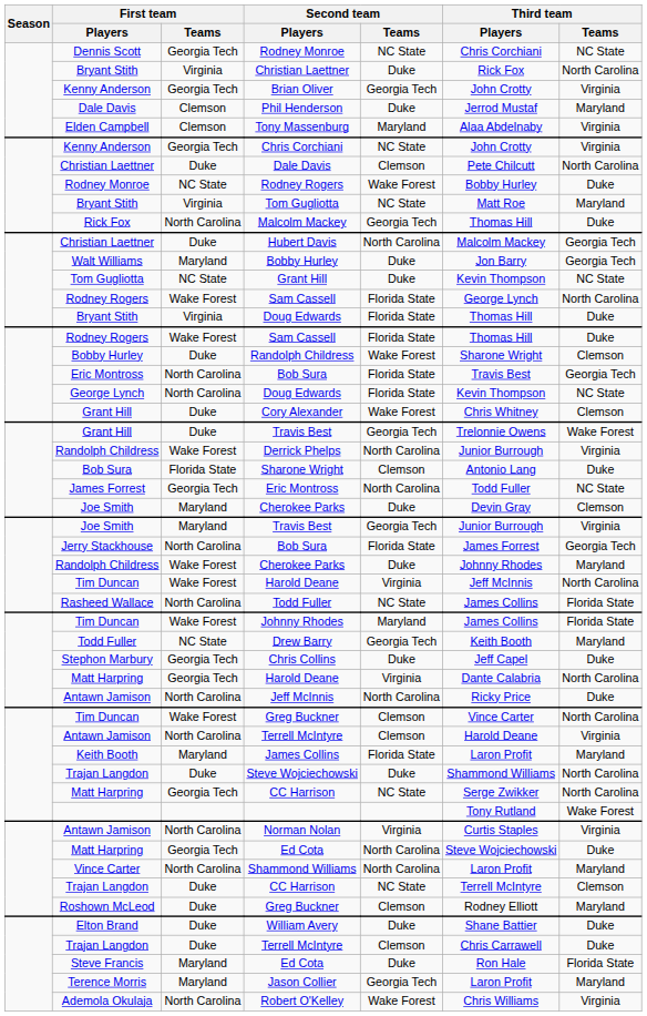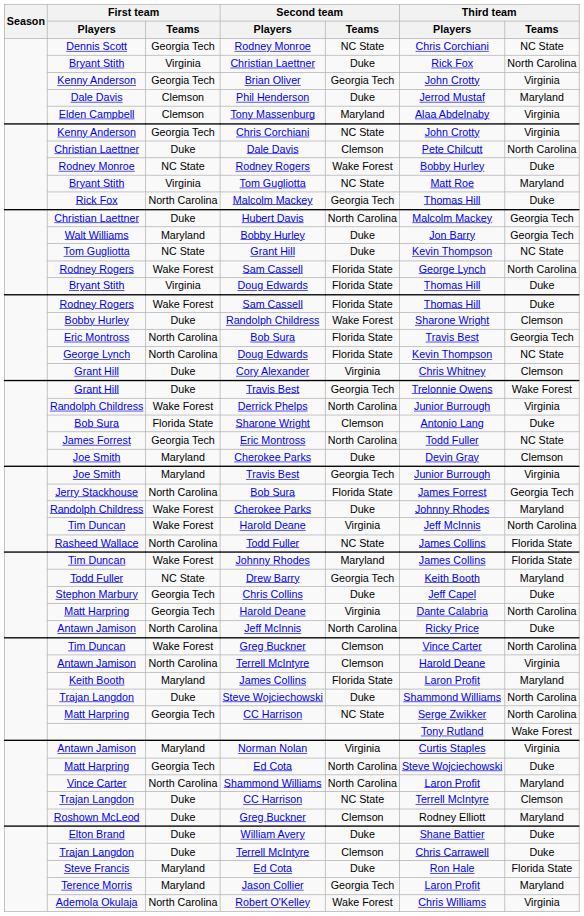 <table class="wikitable" style="text-align:center">
 <tr>
 <th rowspan=2>Season</th>
 <th colspan=2>First team</th>
 <th colspan=2>Second team</th>
 <th colspan=2>Third team</th>
 </tr>
 <tr>
 <th>Players</th>
 <th>Teams</th>
 <th>Players</th>
 <th>Teams</th>
 <th>Players</th>
 <th>Teams</th>
 </tr>
 <tr>
 <td rowspan=5></td>
 <td><a href='#'>Dennis Scott</a></td>
 <td>Georgia Tech</td>
 <td><a href='#'>Rodney Monroe</a></td>
 <td>NC State</td>
 <td><a href='#'>Chris Corchiani</a></td>
 <td>NC State</td>
 </tr>
 <tr>
 <td><a href='#'>Bryant Stith</a></td>
 <td>Virginia</td>
 <td><a href='#'>Christian Laettner</a></td>
 <td>Duke</td>
 <td><a href='#'>Rick Fox</a></td>
 <td>North Carolina</td>
 </tr>
 <tr>
 <td><a href='#'>Kenny Anderson</a></td>
 <td>Georgia Tech</td>
 <td><a href='#'>Brian Oliver</a></td>
 <td>Georgia Tech</td>
 <td><a href='#'>John Crotty</a></td>
 <td>Virginia</td>
 </tr>
 <tr>
 <td><a href='#'>Dale Davis</a></td>
 <td>Clemson</td>
 <td><a href='#'>Phil Henderson</a></td>
 <td>Duke</td>
 <td><a href='#'>Jerrod Mustaf</a></td>
 <td>Maryland</td>
 </tr>
 <tr>
 <td><a href='#'>Elden Campbell</a></td>
 <td>Clemson</td>
 <td><a href='#'>Tony Massenburg</a></td>
 <td>Maryland</td>
 <td><a href='#'>Alaa Abdelnaby</a></td>
 <td>Virginia</td>
 </tr>
 <tr style="border-top:2px solid black">
 <td rowspan=5></td>
 <td><a href='#'>Kenny Anderson</a></td>
 <td>Georgia Tech</td>
 <td><a href='#'>Chris Corchiani</a></td>
 <td>NC State</td>
 <td><a href='#'>John Crotty</a></td>
 <td>Virginia</td>
 </tr>
 <tr>
 <td><a href='#'>Christian Laettner</a></td>
 <td>Duke</td>
 <td><a href='#'>Dale Davis</a></td>
 <td>Clemson</td>
 <td><a href='#'>Pete Chilcutt</a></td>
 <td>North Carolina</td>
 </tr>
 <tr>
 <td><a href='#'>Rodney Monroe</a></td>
 <td>NC State</td>
 <td><a href='#'>Rodney Rogers</a></td>
 <td>Wake Forest</td>
 <td><a href='#'>Bobby Hurley</a></td>
 <td>Duke</td>
 </tr>
 <tr>
 <td><a href='#'>Bryant Stith</a></td>
 <td>Virginia</td>
 <td><a href='#'>Tom Gugliotta</a></td>
 <td>NC State</td>
 <td><a href='#'>Matt Roe</a></td>
 <td>Maryland</td>
 </tr>
 <tr>
 <td><a href='#'>Rick Fox</a></td>
 <td>North Carolina</td>
 <td><a href='#'>Malcolm Mackey</a></td>
 <td>Georgia Tech</td>
 <td><a href='#'>Thomas Hill</a></td>
 <td>Duke</td>
 </tr>
 <tr style="border-top:2px solid black">
 <td rowspan=5></td>
 <td><a href='#'>Christian Laettner</a></td>
 <td>Duke</td>
 <td><a href='#'>Hubert Davis</a></td>
 <td>North Carolina</td>
 <td><a href='#'>Malcolm Mackey</a></td>
 <td>Georgia Tech</td>
 </tr>
 <tr>
 <td><a href='#'>Walt Williams</a></td>
 <td>Maryland</td>
 <td><a href='#'>Bobby Hurley</a></td>
 <td>Duke</td>
 <td><a href='#'>Jon Barry</a></td>
 <td>Georgia Tech</td>
 </tr>
 <tr>
 <td><a href='#'>Tom Gugliotta</a></td>
 <td>NC State</td>
 <td><a href='#'>Grant Hill</a></td>
 <td>Duke</td>
 <td><a href='#'>Kevin Thompson</a></td>
 <td>NC State</td>
 </tr>
 <tr>
 <td><a href='#'>Rodney Rogers</a></td>
 <td>Wake Forest</td>
 <td><a href='#'>Sam Cassell</a></td>
 <td>Florida State</td>
 <td><a href='#'>George Lynch</a></td>
 <td>North Carolina</td>
 </tr>
 <tr>
 <td><a href='#'>Bryant Stith</a></td>
 <td>Virginia</td>
 <td><a href='#'>Doug Edwards</a></td>
 <td>Florida State</td>
 <td><a href='#'>Thomas Hill</a></td>
 <td>Duke</td>
 </tr>
 <tr style="border-top:2px solid black">
 <td rowspan=5></td>
 <td><a href='#'>Rodney Rogers</a></td>
 <td>Wake Forest</td>
 <td><a href='#'>Sam Cassell</a></td>
 <td>Florida State</td>
 <td><a href='#'>Thomas Hill</a></td>
 <td>Duke</td>
 </tr>
 <tr>
 <td><a href='#'>Bobby Hurley</a></td>
 <td>Duke</td>
 <td><a href='#'>Randolph Childress</a></td>
 <td>Wake Forest</td>
 <td><a href='#'>Sharone Wright</a></td>
 <td>Clemson</td>
 </tr>
 <tr>
 <td><a href='#'>Eric Montross</a></td>
 <td>North Carolina</td>
 <td><a href='#'>Bob Sura</a></td>
 <td>Florida State</td>
 <td><a href='#'>Travis Best</a></td>
 <td>Georgia Tech</td>
 </tr>
 <tr>
 <td><a href='#'>George Lynch</a></td>
 <td>North Carolina</td>
 <td><a href='#'>Doug Edwards</a></td>
 <td>Florida State</td>
 <td><a href='#'>Kevin Thompson</a></td>
 <td>NC State</td>
 </tr>
 <tr>
 <td><a href='#'>Grant Hill</a></td>
 <td>Duke</td>
 <td><a href='#'>Cory Alexander</a></td>
-<td>Wake Forest</td>
+<td>Virginia</td>
 <td><a href='#'>Chris Whitney</a></td>
 <td>Clemson</td>
 </tr>
 <tr style="border-top:2px solid black">
 <td rowspan=5></td>
 <td><a href='#'>Grant Hill</a></td>
 <td>Duke</td>
 <td><a href='#'>Travis Best</a></td>
 <td>Georgia Tech</td>
 <td><a href='#'>Trelonnie Owens</a></td>
 <td>Wake Forest</td>
 </tr>
 <tr>
 <td><a href='#'>Randolph Childress</a></td>
 <td>Wake Forest</td>
 <td><a href='#'>Derrick Phelps</a></td>
 <td>North Carolina</td>
 <td><a href='#'>Junior Burrough</a></td>
 <td>Virginia</td>
 </tr>
 <tr>
 <td><a href='#'>Bob Sura</a></td>
 <td>Florida State</td>
 <td><a href='#'>Sharone Wright</a></td>
 <td>Clemson</td>
 <td><a href='#'>Antonio Lang</a></td>
 <td>Duke</td>
 </tr>
 <tr>
 <td><a href='#'>James Forrest</a></td>
 <td>Georgia Tech</td>
 <td><a href='#'>Eric Montross</a></td>
 <td>North Carolina</td>
 <td><a href='#'>Todd Fuller</a></td>
 <td>NC State</td>
 </tr>
 <tr>
 <td><a href='#'>Joe Smith</a></td>
 <td>Maryland</td>
 <td><a href='#'>Cherokee Parks</a></td>
 <td>Duke</td>
 <td><a href='#'>Devin Gray</a></td>
 <td>Clemson</td>
 </tr>
 <tr style="border-top:2px solid black">
 <td rowspan=5></td>
 <td><a href='#'>Joe Smith</a></td>
 <td>Maryland</td>
 <td><a href='#'>Travis Best</a></td>
 <td>Georgia Tech</td>
 <td><a href='#'>Junior Burrough</a></td>
 <td>Virginia</td>
 </tr>
 <tr>
 <td><a href='#'>Jerry Stackhouse</a></td>
 <td>North Carolina</td>
 <td><a href='#'>Bob Sura</a></td>
 <td>Florida State</td>
 <td><a href='#'>James Forrest</a></td>
 <td>Georgia Tech</td>
 </tr>
 <tr>
 <td><a href='#'>Randolph Childress</a></td>
 <td>Wake Forest</td>
 <td><a href='#'>Cherokee Parks</a></td>
 <td>Duke</td>
 <td><a href='#'>Johnny Rhodes</a></td>
 <td>Maryland</td>
 </tr>
 <tr>
 <td><a href='#'>Tim Duncan</a></td>
 <td>Wake Forest</td>
 <td><a href='#'>Harold Deane</a></td>
 <td>Virginia</td>
 <td><a href='#'>Jeff McInnis</a></td>
 <td>North Carolina</td>
 </tr>
 <tr>
 <td><a href='#'>Rasheed Wallace</a></td>
 <td>North Carolina</td>
 <td><a href='#'>Todd Fuller</a></td>
 <td>NC State</td>
 <td><a href='#'>James Collins</a></td>
 <td>Florida State</td>
 </tr>
 <tr style="border-top:2px solid black">
 <td rowspan=5></td>
 <td><a href='#'>Tim Duncan</a></td>
 <td>Wake Forest</td>
 <td><a href='#'>Johnny Rhodes</a></td>
 <td>Maryland</td>
 <td><a href='#'>James Collins</a></td>
 <td>Florida State</td>
 </tr>
 <tr>
 <td><a href='#'>Todd Fuller</a></td>
 <td>NC State</td>
 <td><a href='#'>Drew Barry</a></td>
 <td>Georgia Tech</td>
 <td><a href='#'>Keith Booth</a></td>
 <td>Maryland</td>
 </tr>
 <tr>
 <td><a href='#'>Stephon Marbury</a></td>
 <td>Georgia Tech</td>
 <td><a href='#'>Chris Collins</a></td>
 <td>Duke</td>
 <td><a href='#'>Jeff Capel</a></td>
 <td>Duke</td>
 </tr>
 <tr>
 <td><a href='#'>Matt Harpring</a></td>
 <td>Georgia Tech</td>
 <td><a href='#'>Harold Deane</a></td>
 <td>Virginia</td>
 <td><a href='#'>Dante Calabria</a></td>
 <td>North Carolina</td>
 </tr>
 <tr>
 <td><a href='#'>Antawn Jamison</a></td>
 <td>North Carolina</td>
 <td><a href='#'>Jeff McInnis</a></td>
 <td>North Carolina</td>
 <td><a href='#'>Ricky Price</a></td>
 <td>Duke</td>
 </tr>
 <tr style="border-top:2px solid black">
 <td rowspan=6></td>
 <td><a href='#'>Tim Duncan</a></td>
 <td>Wake Forest</td>
 <td><a href='#'>Greg Buckner</a></td>
 <td>Clemson</td>
 <td><a href='#'>Vince Carter</a></td>
 <td>North Carolina</td>
 </tr>
 <tr>
 <td><a href='#'>Antawn Jamison</a></td>
 <td>North Carolina</td>
 <td><a href='#'>Terrell McIntyre</a></td>
 <td>Clemson</td>
 <td><a href='#'>Harold Deane</a></td>
 <td>Virginia</td>
 </tr>
 <tr>
 <td><a href='#'>Keith Booth</a></td>
 <td>Maryland</td>
 <td><a href='#'>James Collins</a></td>
 <td>Florida State</td>
 <td><a href='#'>Laron Profit</a></td>
 <td>Maryland</td>
 </tr>
 <tr>
 <td><a href='#'>Trajan Langdon</a></td>
 <td>Duke</td>
 <td><a href='#'>Steve Wojciechowski</a></td>
 <td>Duke</td>
 <td><a href='#'>Shammond Williams</a></td>
 <td>North Carolina</td>
 </tr>
 <tr>
 <td><a href='#'>Matt Harpring</a></td>
 <td>Georgia Tech</td>
 <td><a href='#'>CC Harrison</a></td>
 <td>NC State</td>
 <td><a href='#'>Serge Zwikker</a></td>
 <td>North Carolina</td>
 </tr>
 <tr>
 <td></td>
 <td></td>
 <td></td>
 <td></td>
 <td><a href='#'>Tony Rutland</a></td>
 <td>Wake Forest</td>
 </tr>
 <tr style="border-top:2px solid black">
 <td rowspan=5></td>
 <td><a href='#'>Antawn Jamison</a></td>
-<td>North Carolina</td>
+<td>Maryland</td>
 <td><a href='#'>Norman Nolan</a></td>
 <td>Virginia</td>
 <td><a href='#'>Curtis Staples</a></td>
 <td>Virginia</td>
 </tr>
 <tr>
 <td><a href='#'>Matt Harpring</a></td>
 <td>Georgia Tech</td>
 <td><a href='#'>Ed Cota</a></td>
 <td>North Carolina</td>
 <td><a href='#'>Steve Wojciechowski</a></td>
 <td>Duke</td>
 </tr>
 <tr>
 <td><a href='#'>Vince Carter</a></td>
 <td>North Carolina</td>
 <td><a href='#'>Shammond Williams</a></td>
 <td>North Carolina</td>
 <td><a href='#'>Laron Profit</a></td>
 <td>Maryland</td>
 </tr>
 <tr>
 <td><a href='#'>Trajan Langdon</a></td>
 <td>Duke</td>
 <td><a href='#'>CC Harrison</a></td>
 <td>NC State</td>
 <td><a href='#'>Terrell McIntyre</a></td>
 <td>Clemson</td>
 </tr>
 <tr>
 <td><a href='#'>Roshown McLeod</a></td>
 <td>Duke</td>
 <td><a href='#'>Greg Buckner</a></td>
 <td>Clemson</td>
 <td>Rodney Elliott</td>
 <td>Maryland</td>
 </tr>
 <tr style="border-top:2px solid black">
 <td rowspan=5></td>
 <td><a href='#'>Elton Brand</a></td>
 <td>Duke</td>
 <td><a href='#'>William Avery</a></td>
 <td>Duke</td>
 <td><a href='#'>Shane Battier</a></td>
 <td>Duke</td>
 </tr>
 <tr>
 <td><a href='#'>Trajan Langdon</a></td>
 <td>Duke</td>
 <td><a href='#'>Terrell McIntyre</a></td>
 <td>Clemson</td>
 <td><a href='#'>Chris Carrawell</a></td>
 <td>Duke</td>
 </tr>
 <tr>
 <td><a href='#'>Steve Francis</a></td>
 <td>Maryland</td>
 <td><a href='#'>Ed Cota</a></td>
 <td>Duke</td>
 <td><a href='#'>Ron Hale</a></td>
 <td>Florida State</td>
 </tr>
 <tr>
 <td><a href='#'>Terence Morris</a></td>
 <td>Maryland</td>
 <td><a href='#'>Jason Collier</a></td>
 <td>Georgia Tech</td>
 <td><a href='#'>Laron Profit</a></td>
 <td>Maryland</td>
 </tr>
 <tr>
 <td><a href='#'>Ademola Okulaja</a></td>
 <td>North Carolina</td>
 <td><a href='#'>Robert O'Kelley</a></td>
 <td>Wake Forest</td>
 <td><a href='#'>Chris Williams</a></td>
 <td>Virginia</td>
 </tr>
 </table>
